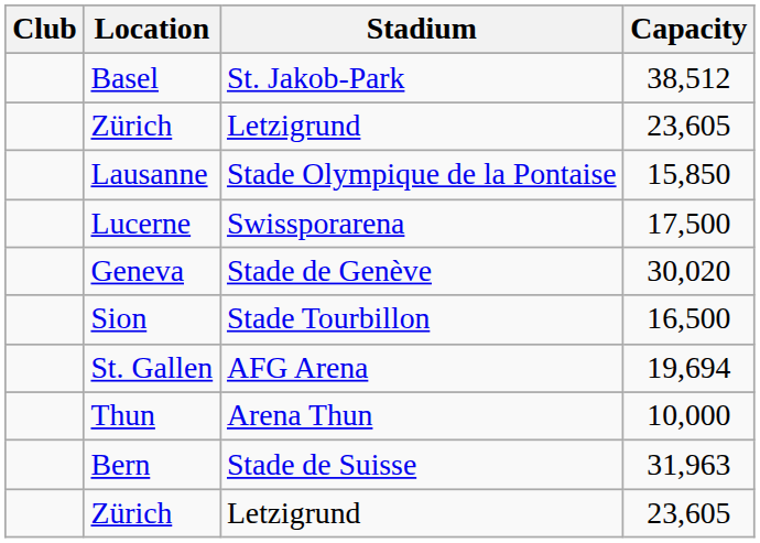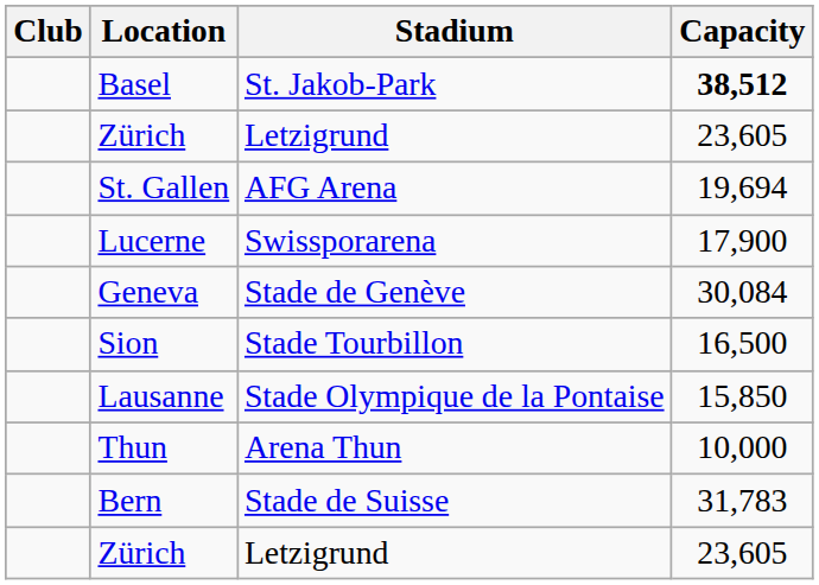 <table class="wikitable sortable">
 <tr>
 <th>Club</th>
 <th>Location</th>
 <th>Stadium</th>
 <th>Capacity</th>
 </tr>
 <tr>
 <td></td>
 <td><a href='#'>Basel</a></td>
 <td><a href='#'>St. Jakob-Park</a></td>
-<td align="center">38,512</td>
+<td align="center"><strong>38,512</strong></td>
 </tr>
 <tr>
 <td></td>
 <td><a href='#'>Zürich</a></td>
 <td><a href='#'>Letzigrund</a></td>
 <td align="center">23,605</td>
 </tr>
 <tr>
 <td></td>
-<td><a href='#'>Lausanne</a></td>
-<td><a href='#'>Stade Olympique de la Pontaise</a></td>
-<td align="center">15,850</td>
+<td><a href='#'>St. Gallen</a></td>
+<td><a href='#'>AFG Arena</a></td>
+<td align="center">19,694</td>
 </tr>
 <tr>
 <td></td>
 <td><a href='#'>Lucerne</a></td>
 <td><a href='#'>Swissporarena</a></td>
-<td align="center">17,500</td>
+<td align="center">17,900</td>
 </tr>
 <tr>
 <td></td>
 <td><a href='#'>Geneva</a></td>
 <td><a href='#'>Stade de Genève</a></td>
-<td align="center">30,020</td>
+<td align="center">30,084</td>
 </tr>
 <tr>
 <td></td>
 <td><a href='#'>Sion</a></td>
 <td><a href='#'>Stade Tourbillon</a></td>
 <td align="center">16,500</td>
 </tr>
 <tr>
 <td></td>
-<td><a href='#'>St. Gallen</a></td>
-<td><a href='#'>AFG Arena</a></td>
-<td align="center">19,694</td>
+<td><a href='#'>Lausanne</a></td>
+<td><a href='#'>Stade Olympique de la Pontaise</a></td>
+<td align="center">15,850</td>
 </tr>
 <tr>
 <td></td>
 <td><a href='#'>Thun</a></td>
 <td><a href='#'>Arena Thun</a></td>
 <td align="center">10,000</td>
 </tr>
 <tr>
 <td></td>
 <td><a href='#'>Bern</a></td>
 <td><a href='#'>Stade de Suisse</a></td>
-<td align="center">31,963</td>
+<td align="center">31,783</td>
 </tr>
 <tr>
 <td></td>
 <td><a href='#'>Zürich</a></td>
 <td>Letzigrund</td>
 <td align="center">23,605</td>
 </tr>
 </table>
